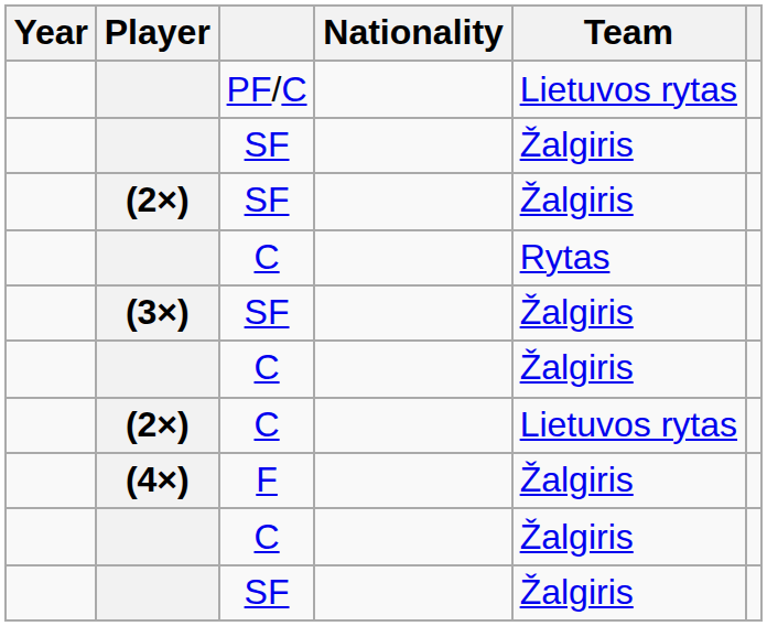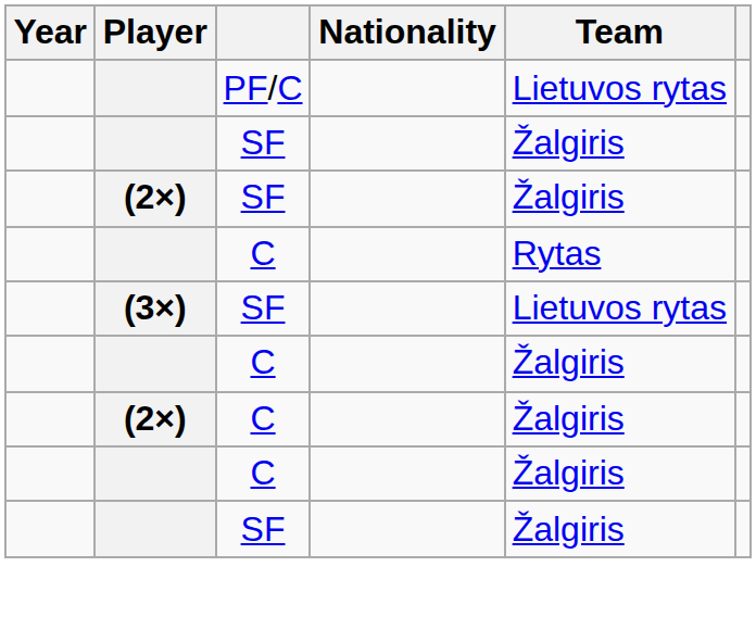 <table class="wikitable plainrowheaders sortable" summary="Year (sortable), Player (sortable), Position (sortable), Nationality (sortable) and Team (sortable)">
 <tr>
 <th scope="col">Year</th>
 <th scope="col">Player</th>
 <th scope="col"></th>
 <th scope="col">Nationality</th>
 <th scope="col">Team</th>
 <th scope="col" class="unsortable"></th>
 </tr>
 <tr>
 <td></td>
 <th scope="row"></th>
 <td align=center><a href='#'>PF</a>/<a href='#'>C</a></td>
 <td></td>
 <td><a href='#'>Lietuvos rytas</a></td>
 <td></td>
 </tr>
 <tr>
 <td></td>
 <th scope="row"></th>
 <td align=center><a href='#'>SF</a></td>
 <td></td>
 <td><a href='#'>Žalgiris</a></td>
 <td></td>
 </tr>
 <tr>
 <td></td>
 <th scope="row"> (2×)</th>
 <td align=center><a href='#'>SF</a></td>
 <td></td>
 <td><a href='#'>Žalgiris</a></td>
 <td></td>
 </tr>
 <tr>
 <td></td>
 <th scope="row"></th>
 <td align=center><a href='#'>C</a></td>
 <td></td>
 <td><a href='#'>Rytas</a></td>
 <td></td>
 </tr>
 <tr>
 <td></td>
 <th scope="row"> (3×)</th>
 <td align=center><a href='#'>SF</a></td>
 <td></td>
-<td><a href='#'>Žalgiris</a></td>
+<td><a href='#'>Lietuvos rytas</a></td>
 <td></td>
 </tr>
 <tr>
 <td></td>
 <th scope="row"></th>
 <td align=center><a href='#'>C</a></td>
 <td></td>
 <td><a href='#'>Žalgiris</a></td>
 <td></td>
 </tr>
 <tr>
 <td></td>
 <th scope="row"> (2×)</th>
 <td align=center><a href='#'>C</a></td>
-<td></td>
-<td><a href='#'>Lietuvos rytas</a></td>
-<td></td>
-</tr>
-<tr>
-<td></td>
-<th scope="row"> (4×)</th>
-<td align=center><a href='#'>F</a></td>
 <td></td>
 <td><a href='#'>Žalgiris</a></td>
 <td></td>
 </tr>
 <tr>
 <td></td>
 <th scope="row"></th>
 <td align=center><a href='#'>C</a></td>
 <td></td>
 <td><a href='#'>Žalgiris</a></td>
 <td></td>
 </tr>
 <tr>
 <td></td>
 <th scope="row"></th>
 <td align=center><a href='#'>SF</a></td>
 <td></td>
 <td><a href='#'>Žalgiris</a></td>
 <td></td>
 </tr>
 </table>
